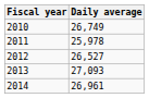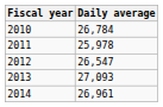 <table class="wikitable">
 <tr>
 <th>Fiscal year</th>
 <th>Daily average</th>
 </tr>
 <tr>
 <td>2010</td>
-<td>26,749</td>
+<td>26,784</td>
 </tr>
 <tr>
 <td>2011</td>
 <td>25,978</td>
 </tr>
 <tr>
 <td>2012</td>
-<td>26,527</td>
+<td>26,547</td>
 </tr>
 <tr>
 <td>2013</td>
 <td>27,093</td>
 </tr>
 <tr>
 <td>2014</td>
 <td>26,961</td>
 </tr>
 </table>
